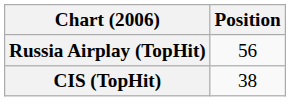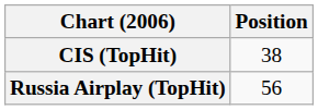 <table class="wikitable sortable plainrowheaders" style="text-align:center">
 <tr>
 <th scope="col">Chart (2006)</th>
 <th scope="col">Position</th>
 </tr>
 <tr>
+<th scope="row">CIS (TopHit)</th>
+<td align="center">38</td>
+</tr>
+<tr>
 <th scope="row">Russia Airplay (TopHit)</th>
 <td>56</td>
 </tr>
-<tr>
-<th scope="row">CIS (TopHit)</th>
-<td align="center">38</td>
-</tr>
 </table>
